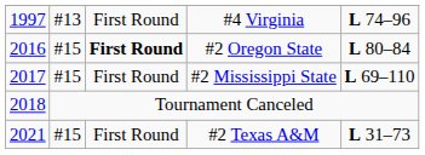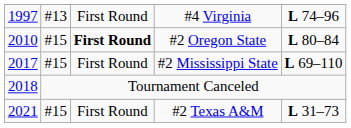 <table class="wikitable">
 <tr>
 </tr>
 <tr style="text-align:center;">
 <td><a href='#'>1997</a></td>
 <td>#13</td>
 <td>First Round</td>
 <td>#4 <a href='#'>Virginia</a></td>
 <td><strong>L</strong> 74–96</td>
 </tr>
 <tr style="text-align:center;">
-<td><a href='#'>2016</a></td>
+<td><a href='#'>2010</a></td>
 <td>#15</td>
 <td><strong>First Round</strong></td>
 <td>#2 <a href='#'>Oregon State</a></td>
 <td><strong>L</strong> 80–84</td>
 </tr>
 <tr style="text-align:center;">
 <td><a href='#'>2017</a></td>
 <td>#15</td>
 <td>First Round</td>
 <td>#2 <a href='#'>Mississippi State</a></td>
 <td><strong>L</strong> 69–110</td>
 </tr>
 <tr style="text-align:center;">
 <td><a href='#'>2018</a></td>
 <td colspan=4>Tournament Canceled</td>
 </tr>
 <tr style="text-align:center;">
 <td><a href='#'>2021</a></td>
 <td>#15</td>
 <td>First Round</td>
 <td>#2 <a href='#'>Texas A&M</a></td>
 <td><strong>L</strong> 31–73</td>
 </tr>
 </table>
